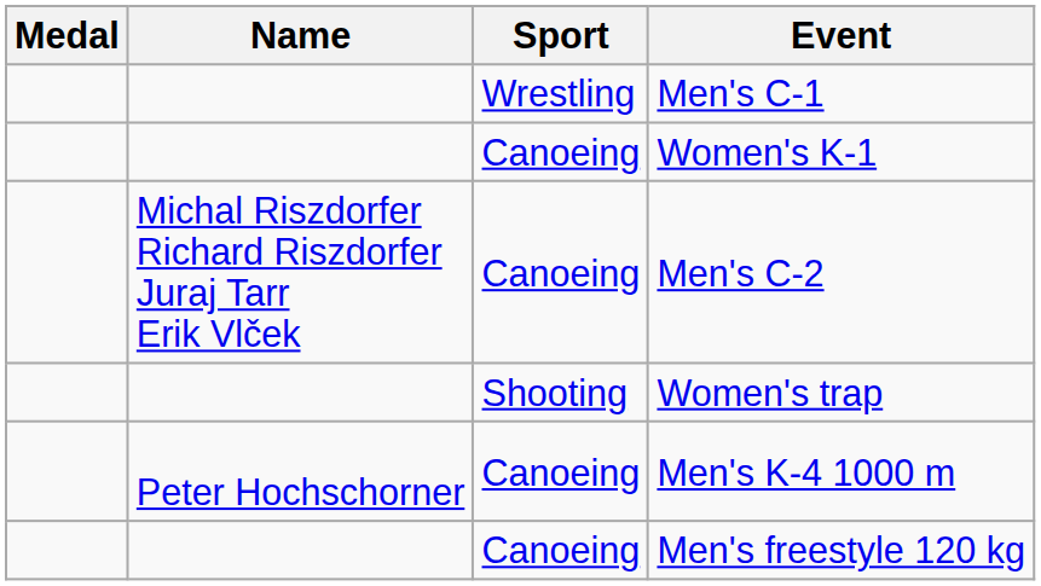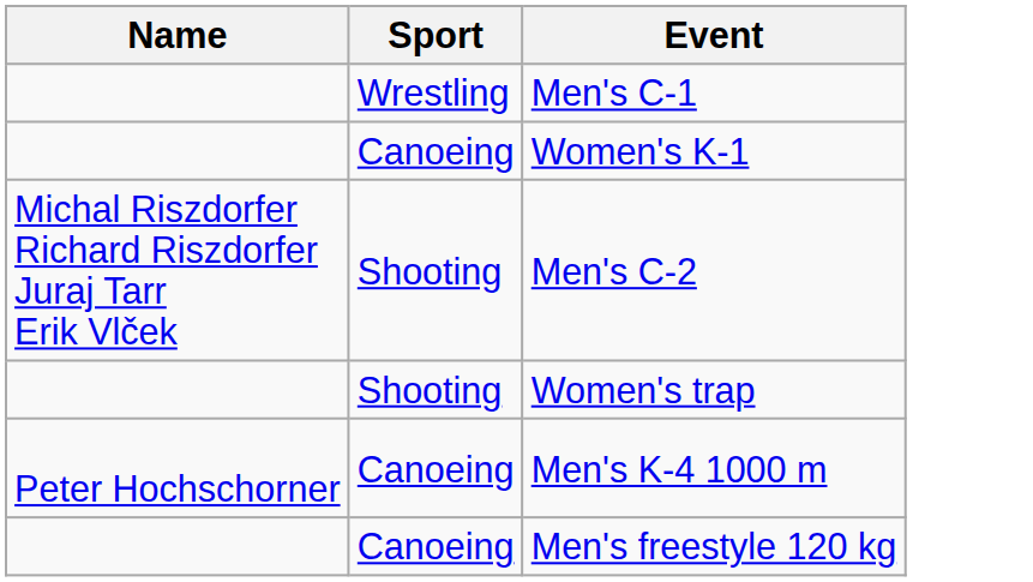 <table class="wikitable sortable" style="font-size:95%">
 <tr>
-<th>Medal</th>
 <th>Name</th>
 <th>Sport</th>
 <th>Event</th>
 </tr>
 <tr>
 <td></td>
-<td></td>
 <td><a href='#'>Wrestling</a></td>
 <td><a href='#'>Men's C-1</a></td>
 </tr>
 <tr>
 <td></td>
-<td></td>
 <td><a href='#'>Canoeing</a></td>
 <td><a href='#'>Women's K-1</a></td>
 </tr>
 <tr>
-<td></td>
 <td><a href='#'>Michal Riszdorfer</a><br><a href='#'>Richard Riszdorfer</a><br><a href='#'>Juraj Tarr</a><br><a href='#'>Erik Vlček</a></td>
-<td><a href='#'>Canoeing</a></td>
+<td><a href='#'>Shooting</a></td>
 <td><a href='#'>Men's C-2</a></td>
 </tr>
 <tr>
-<td></td>
 <td></td>
 <td><a href='#'>Shooting</a></td>
 <td><a href='#'>Women's trap</a></td>
 </tr>
 <tr>
-<td></td>
 <td><br><a href='#'>Peter Hochschorner</a></td>
 <td><a href='#'>Canoeing</a></td>
 <td><a href='#'>Men's K-4 1000 m</a></td>
 </tr>
 <tr>
 <td></td>
-<td></td>
 <td><a href='#'>Canoeing</a></td>
 <td><a href='#'>Men's freestyle 120 kg</a></td>
 </tr>
 </table>
